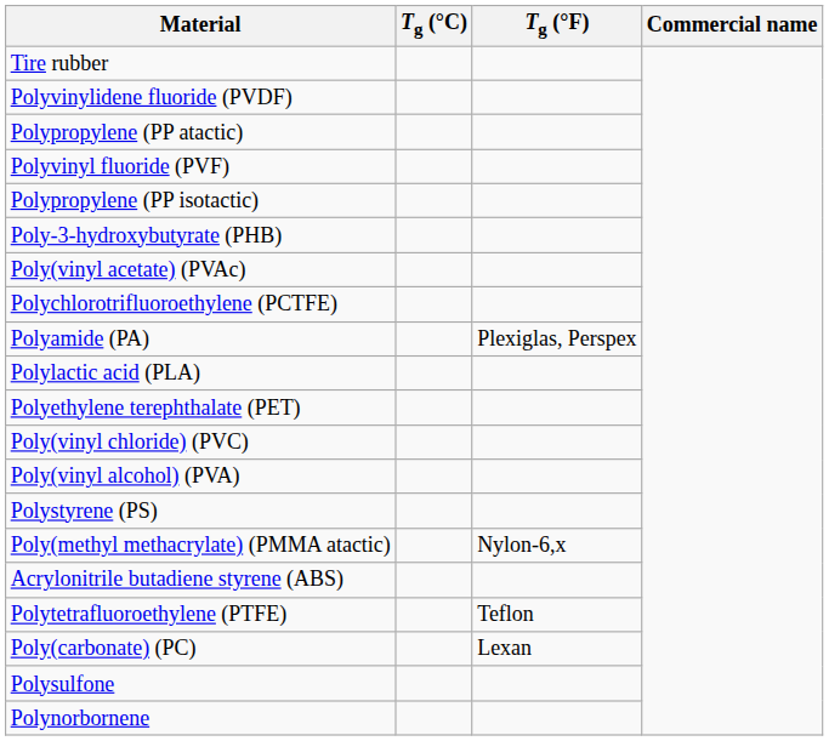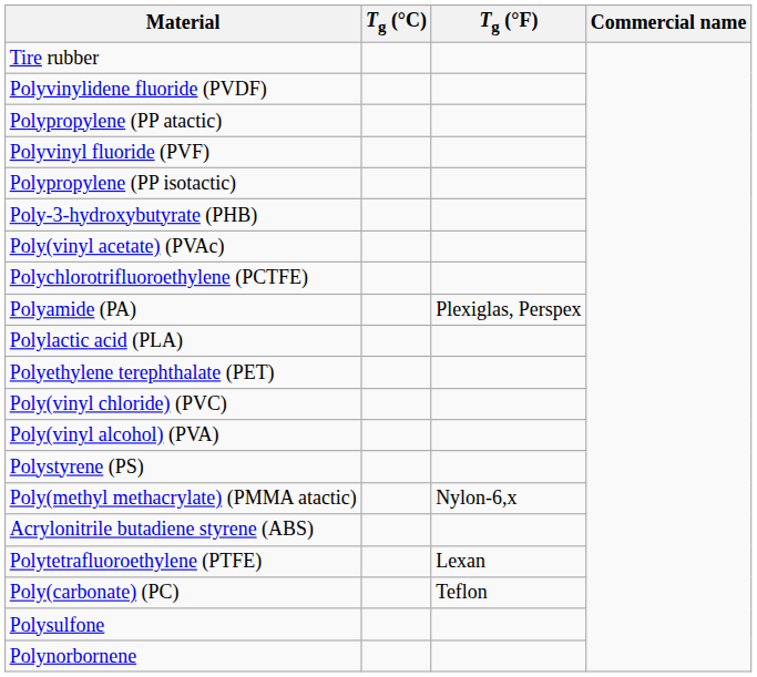 <table class="wikitable sortable">
 <tr>
 <th>Material</th>
 <th><em>T</em><sub>g</sub> (°C)</th>
 <th><em>T</em><sub>g</sub> (°F)</th>
 <th>Commercial name</th>
 </tr>
 <tr>
 <td><a href='#'>Tire</a> rubber</td>
 <td></td>
 <td></td>
 </tr>
 <tr>
 <td><a href='#'>Polyvinylidene fluoride</a> (PVDF)</td>
 <td></td>
 <td></td>
 </tr>
 <tr>
 <td><a href='#'>Polypropylene</a> (PP atactic)</td>
 <td></td>
 <td></td>
 </tr>
 <tr>
 <td><a href='#'>Polyvinyl fluoride</a> (PVF)</td>
 <td></td>
 <td></td>
 </tr>
 <tr>
 <td><a href='#'>Polypropylene</a> (PP isotactic)</td>
 <td></td>
 <td></td>
 </tr>
 <tr>
 <td><a href='#'>Poly-3-hydroxybutyrate</a> (PHB)</td>
 <td></td>
 <td></td>
 </tr>
 <tr>
 <td><a href='#'>Poly(vinyl acetate)</a> (PVAc)</td>
 <td></td>
 <td></td>
 </tr>
 <tr>
 <td><a href='#'>Polychlorotrifluoroethylene</a> (PCTFE)</td>
 <td></td>
 <td></td>
 </tr>
 <tr>
 <td><a href='#'>Polyamide</a> (PA)</td>
 <td></td>
 <td>Plexiglas, Perspex</td>
 </tr>
 <tr>
 <td><a href='#'>Polylactic acid</a> (PLA)</td>
 <td></td>
 <td></td>
 </tr>
 <tr>
 <td><a href='#'>Polyethylene terephthalate</a> (PET)</td>
 <td></td>
 <td></td>
 </tr>
 <tr>
 <td><a href='#'>Poly(vinyl chloride)</a> (PVC)</td>
 <td></td>
 <td></td>
 </tr>
 <tr>
 <td><a href='#'>Poly(vinyl alcohol)</a> (PVA)</td>
 <td></td>
 <td></td>
 </tr>
 <tr>
 <td><a href='#'>Polystyrene</a> (PS)</td>
 <td></td>
 <td></td>
 </tr>
 <tr>
 <td><a href='#'>Poly(methyl methacrylate)</a> (PMMA atactic)</td>
 <td></td>
 <td>Nylon-6,x</td>
 </tr>
 <tr>
 <td><a href='#'>Acrylonitrile butadiene styrene</a> (ABS)</td>
 <td></td>
 <td></td>
 </tr>
 <tr>
 <td><a href='#'>Polytetrafluoroethylene</a> (PTFE)</td>
 <td></td>
-<td>Teflon</td>
+<td>Lexan</td>
 </tr>
 <tr>
 <td><a href='#'>Poly(carbonate)</a> (PC)</td>
 <td></td>
-<td>Lexan</td>
+<td>Teflon</td>
 </tr>
 <tr>
 <td><a href='#'>Polysulfone</a></td>
 <td></td>
 <td></td>
 </tr>
 <tr>
 <td><a href='#'>Polynorbornene</a></td>
 <td></td>
 <td></td>
 </tr>
 </table>
